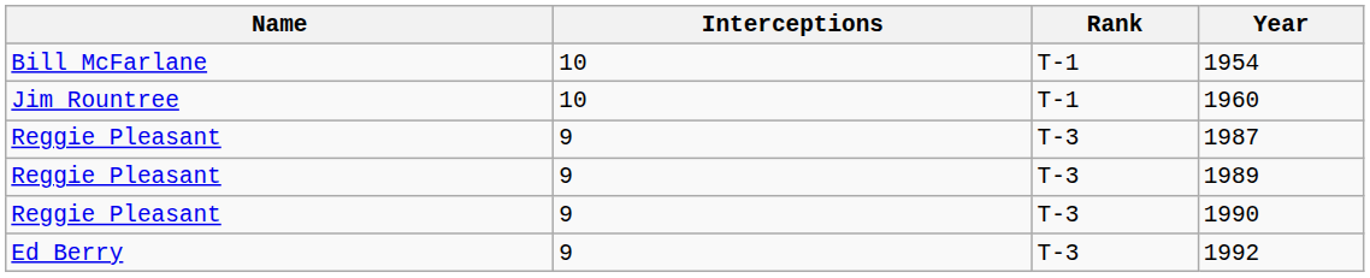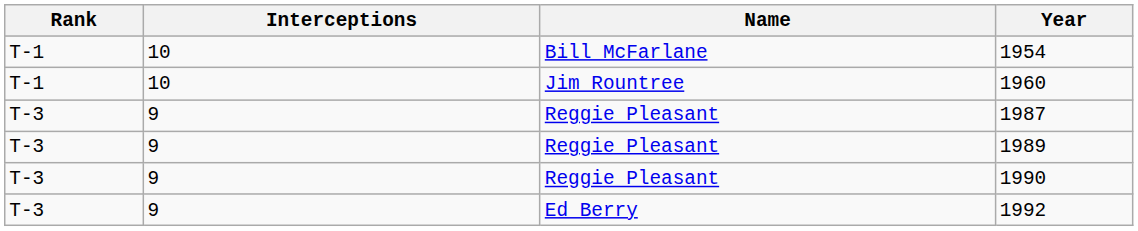 <table class="wikitable" style="width:60%; text-align:left; border-collapse:collapse;">
 <tr>
+<th>Rank</th>
+<th>Interceptions</th>
 <th>Name</th>
-<th>Interceptions</th>
-<th>Rank</th>
 <th>Year</th>
 </tr>
 <tr>
+<td>T-1</td>
+<td>10</td>
 <td><a href='#'>Bill McFarlane</a></td>
-<td>10</td>
-<td>T-1</td>
 <td>1954</td>
 </tr>
 <tr>
+<td>T-1</td>
+<td>10</td>
 <td><a href='#'>Jim Rountree</a></td>
-<td>10</td>
-<td>T-1</td>
 <td>1960</td>
 </tr>
 <tr>
+<td>T-3</td>
+<td>9</td>
 <td><a href='#'>Reggie Pleasant</a></td>
-<td>9</td>
-<td>T-3</td>
 <td>1987</td>
 </tr>
 <tr>
+<td>T-3</td>
+<td>9</td>
 <td><a href='#'>Reggie Pleasant</a></td>
-<td>9</td>
-<td>T-3</td>
 <td>1989</td>
 </tr>
 <tr>
+<td>T-3</td>
+<td>9</td>
 <td><a href='#'>Reggie Pleasant</a></td>
-<td>9</td>
-<td>T-3</td>
 <td>1990</td>
 </tr>
 <tr>
+<td>T-3</td>
+<td>9</td>
 <td><a href='#'>Ed Berry</a></td>
-<td>9</td>
-<td>T-3</td>
 <td>1992</td>
 </tr>
 </table>
